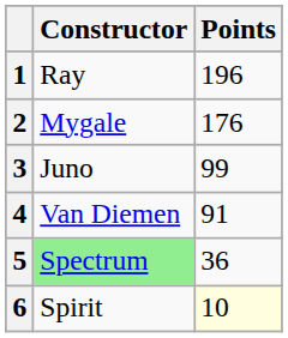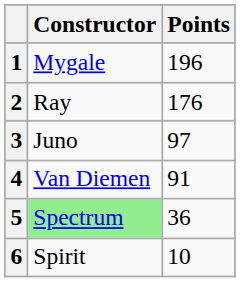 <table class="wikitable" style="font-size:85%;">
 <tr>
 <th></th>
 <th>Constructor</th>
 <th>Points</th>
 </tr>
 <tr>
 <th>1</th>
-<td>Ray</td>
+<td><a href='#'>Mygale</a></td>
 <td>196</td>
 </tr>
 <tr>
 <th>2</th>
-<td><a href='#'>Mygale</a></td>
+<td>Ray</td>
 <td>176</td>
 </tr>
 <tr>
 <th>3</th>
 <td>Juno</td>
-<td>99</td>
+<td>97</td>
 </tr>
 <tr>
 <th>4</th>
 <td><a href='#'>Van Diemen</a></td>
 <td>91</td>
 </tr>
 <tr>
 <th>5</th>
 <td style="background: lightgreen;"><a href='#'>Spectrum</a></td>
 <td>36</td>
 </tr>
 <tr>
 <th>6</th>
 <td>Spirit</td>
-<td style="background: lightyellow;">10</td>
+<td>10</td>
 </tr>
 </table>
